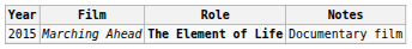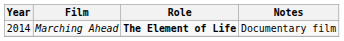 <table class="wikitable sortable">
 <tr style="background:#ccc; text-align:center;">
 <th>Year</th>
 <th>Film</th>
 <th>Role</th>
 <th>Notes</th>
 </tr>
 <tr>
-<td>2015</td>
+<td>2014</td>
 <td><em>Marching Ahead</em></td>
 <td><strong>The Element of Life</strong></td>
 <td>Documentary film</td>
 </tr>
 <tr>
 </tr>
 </table>
